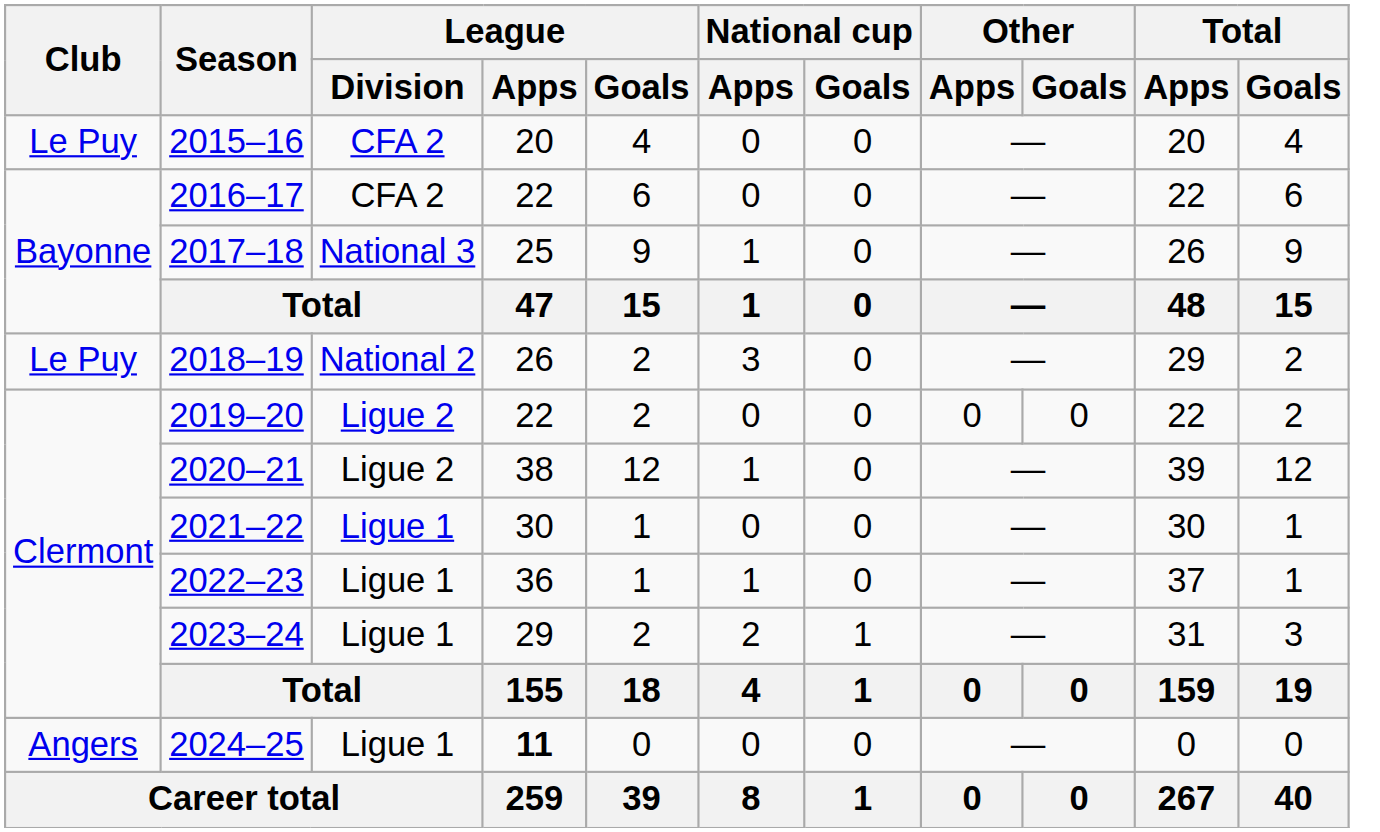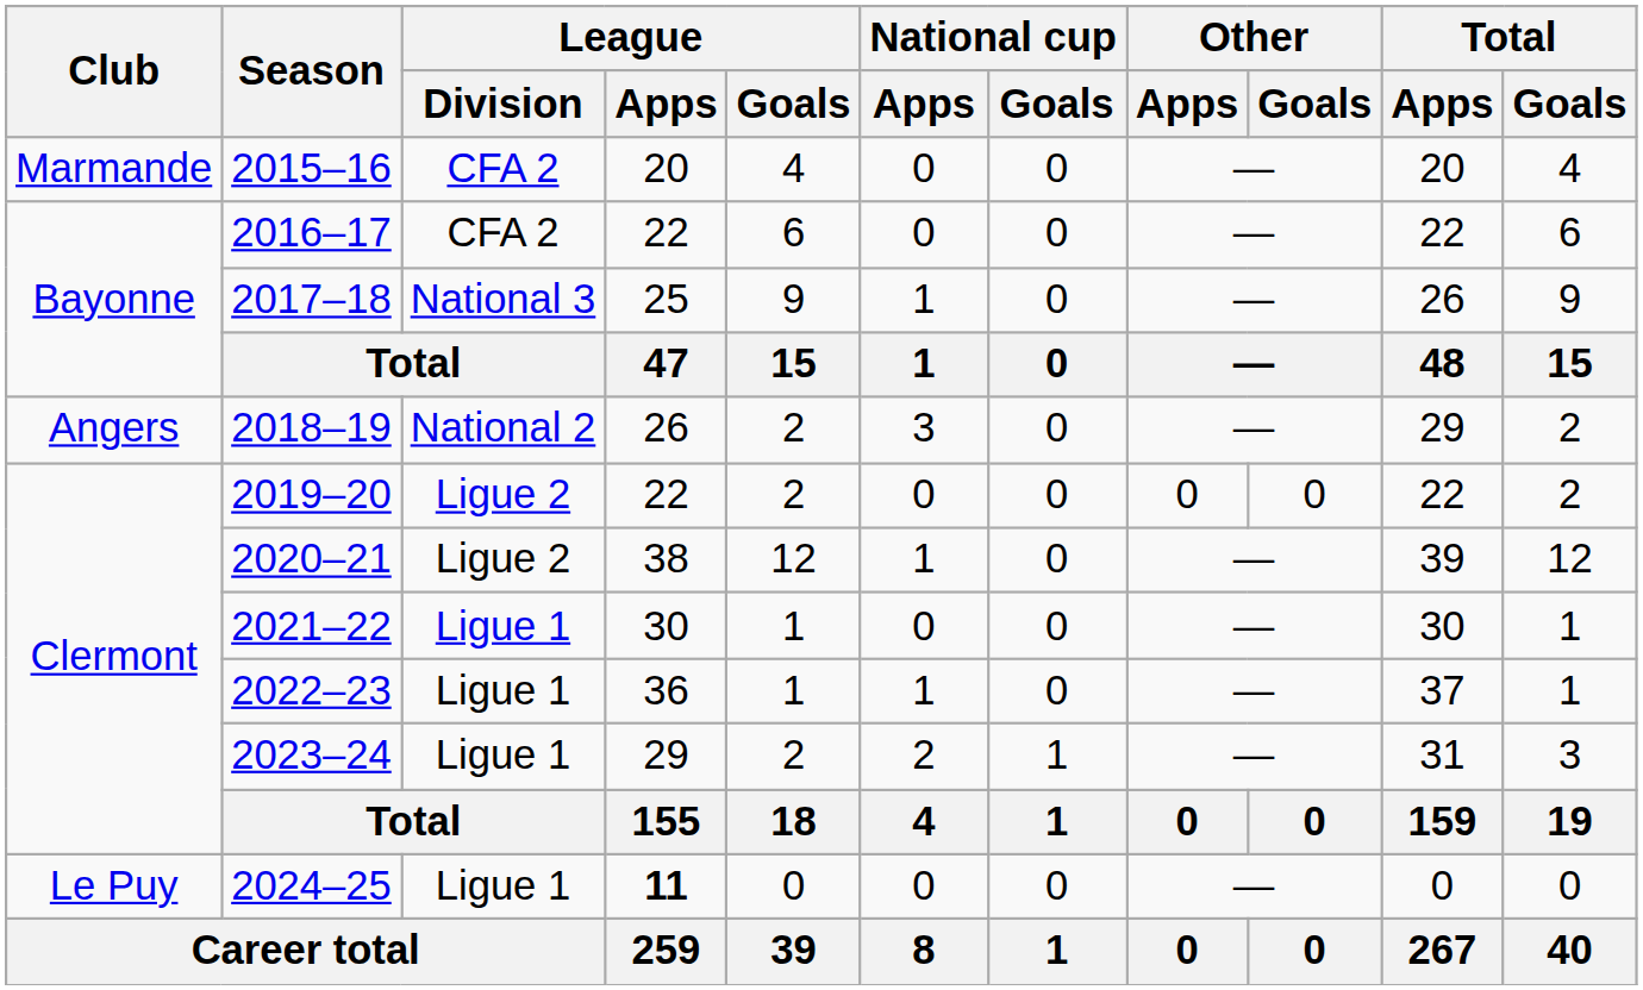 <table class="wikitable" style="text-align:center">
 <tr>
 <th rowspan="2">Club</th>
 <th rowspan="2">Season</th>
 <th colspan="3">League</th>
 <th colspan="2">National cup</th>
 <th colspan="2">Other</th>
 <th colspan="2">Total</th>
 </tr>
 <tr>
 <th>Division</th>
 <th>Apps</th>
 <th>Goals</th>
 <th>Apps</th>
 <th>Goals</th>
 <th>Apps</th>
 <th>Goals</th>
 <th>Apps</th>
 <th>Goals</th>
 </tr>
 <tr>
-<td><a href='#'>Le Puy</a></td>
+<td><a href='#'>Marmande</a></td>
 <td><a href='#'>2015–16</a></td>
 <td><a href='#'>CFA 2</a></td>
 <td>20</td>
 <td>4</td>
 <td>0</td>
 <td>0</td>
 <td colspan="2">—</td>
 <td>20</td>
 <td>4</td>
 </tr>
 <tr>
 <td rowspan="3"><a href='#'>Bayonne</a></td>
 <td><a href='#'>2016–17</a></td>
 <td>CFA 2</td>
 <td>22</td>
 <td>6</td>
 <td>0</td>
 <td>0</td>
 <td colspan="2">—</td>
 <td>22</td>
 <td>6</td>
 </tr>
 <tr>
 <td><a href='#'>2017–18</a></td>
 <td><a href='#'>National 3</a></td>
 <td>25</td>
 <td>9</td>
 <td>1</td>
 <td>0</td>
 <td colspan="2">—</td>
 <td>26</td>
 <td>9</td>
 </tr>
 <tr>
 <th colspan="2">Total</th>
 <th>47</th>
 <th>15</th>
 <th>1</th>
 <th>0</th>
 <th colspan="2">—</th>
 <th>48</th>
 <th>15</th>
 </tr>
 <tr>
-<td><a href='#'>Le Puy</a></td>
+<td><a href='#'>Angers</a></td>
 <td><a href='#'>2018–19</a></td>
 <td><a href='#'>National 2</a></td>
 <td>26</td>
 <td>2</td>
 <td>3</td>
 <td>0</td>
 <td colspan="2">—</td>
 <td>29</td>
 <td>2</td>
 </tr>
 <tr>
 <td rowspan="6"><a href='#'>Clermont</a></td>
 <td><a href='#'>2019–20</a></td>
 <td><a href='#'>Ligue 2</a></td>
 <td>22</td>
 <td>2</td>
 <td>0</td>
 <td>0</td>
 <td>0</td>
 <td>0</td>
 <td>22</td>
 <td>2</td>
 </tr>
 <tr>
 <td><a href='#'>2020–21</a></td>
 <td>Ligue 2</td>
 <td>38</td>
 <td>12</td>
 <td>1</td>
 <td>0</td>
 <td colspan="2">—</td>
 <td>39</td>
 <td>12</td>
 </tr>
 <tr>
 <td><a href='#'>2021–22</a></td>
 <td><a href='#'>Ligue 1</a></td>
 <td>30</td>
 <td>1</td>
 <td>0</td>
 <td>0</td>
 <td colspan="2">—</td>
 <td>30</td>
 <td>1</td>
 </tr>
 <tr>
 <td><a href='#'>2022–23</a></td>
 <td>Ligue 1</td>
 <td>36</td>
 <td>1</td>
 <td>1</td>
 <td>0</td>
 <td colspan="2">—</td>
 <td>37</td>
 <td>1</td>
 </tr>
 <tr>
 <td><a href='#'>2023–24</a></td>
 <td>Ligue 1</td>
 <td>29</td>
 <td>2</td>
 <td>2</td>
 <td>1</td>
 <td colspan="2">—</td>
 <td>31</td>
 <td>3</td>
 </tr>
 <tr>
 <th colspan="2">Total</th>
 <th>155</th>
 <th>18</th>
 <th>4</th>
 <th>1</th>
 <th>0</th>
 <th>0</th>
 <th>159</th>
 <th>19</th>
 </tr>
 <tr>
-<td><a href='#'>Angers</a></td>
+<td><a href='#'>Le Puy</a></td>
 <td><a href='#'>2024–25</a></td>
 <td>Ligue 1</td>
 <td><strong>11</strong></td>
 <td>0</td>
 <td>0</td>
 <td>0</td>
 <td colspan="2">—</td>
 <td>0</td>
 <td>0</td>
 </tr>
 <tr>
 <th colspan="3">Career total</th>
 <th>259</th>
 <th>39</th>
 <th>8</th>
 <th>1</th>
 <th>0</th>
 <th>0</th>
 <th>267</th>
 <th>40</th>
 </tr>
 </table>
